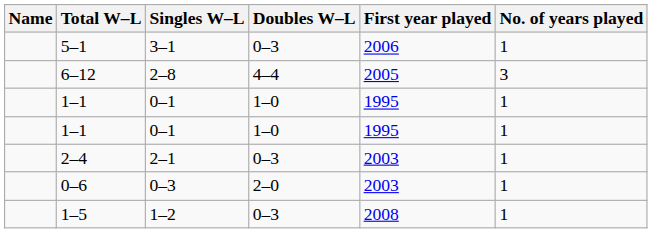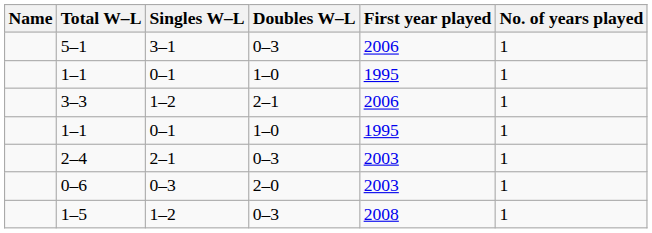 <table class="sortable wikitable">
 <tr>
 <th>Name</th>
 <th>Total W–L</th>
 <th>Singles W–L</th>
 <th>Doubles W–L</th>
 <th>First year played</th>
 <th>No. of years played</th>
 </tr>
 <tr>
 <td></td>
 <td>5–1</td>
 <td>3–1</td>
 <td>0–3</td>
 <td><a href='#'>2006</a></td>
 <td>1</td>
 </tr>
 <tr>
 <td></td>
-<td>6–12</td>
-<td>2–8</td>
-<td>4–4</td>
-<td><a href='#'>2005</a></td>
-<td>3</td>
-</tr>
-<tr>
-<td></td>
 <td>1–1</td>
 <td>0–1</td>
 <td>1–0</td>
 <td><a href='#'>1995</a></td>
+<td>1</td>
+</tr>
+<tr>
+<td></td>
+<td>3–3</td>
+<td>1–2</td>
+<td>2–1</td>
+<td><a href='#'>2006</a></td>
 <td>1</td>
 </tr>
 <tr>
 <td></td>
 <td>1–1</td>
 <td>0–1</td>
 <td>1–0</td>
 <td><a href='#'>1995</a></td>
 <td>1</td>
 </tr>
 <tr>
 <td></td>
 <td>2–4</td>
 <td>2–1</td>
 <td>0–3</td>
 <td><a href='#'>2003</a></td>
 <td>1</td>
 </tr>
 <tr>
 <td></td>
 <td>0–6</td>
 <td>0–3</td>
 <td>2–0</td>
 <td><a href='#'>2003</a></td>
 <td>1</td>
 </tr>
 <tr>
 <td></td>
 <td>1–5</td>
 <td>1–2</td>
 <td>0–3</td>
 <td><a href='#'>2008</a></td>
 <td>1</td>
 </tr>
 </table>
